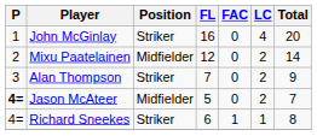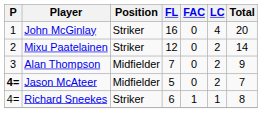 <table class="wikitable sortable">
 <tr>
 <th>P</th>
 <th>Player</th>
 <th>Position</th>
 <th><a href='#'>FL</a></th>
 <th><a href='#'>FAC</a></th>
 <th><a href='#'>LC</a></th>
 <th>Total</th>
 </tr>
 <tr>
 <td align=center>1</td>
 <td> <a href='#'>John McGinlay</a></td>
 <td>Striker</td>
 <td align=center>16</td>
 <td align=center>0</td>
 <td align=center>4</td>
 <td align=center>20</td>
 </tr>
 <tr>
 <td align=center>2</td>
 <td> <a href='#'>Mixu Paatelainen</a></td>
-<td>Midfielder</td>
+<td>Striker</td>
 <td align=center>12</td>
 <td align=center>0</td>
 <td align=center>2</td>
 <td align=center>14</td>
 </tr>
 <tr>
 <td align=center>3</td>
 <td> <a href='#'>Alan Thompson</a></td>
-<td>Striker</td>
+<td>Midfielder</td>
 <td align=center>7</td>
 <td align=center>0</td>
 <td align=center>2</td>
 <td align=center>9</td>
 </tr>
 <tr>
 <td align=center><strong>4=</strong></td>
 <td> <a href='#'>Jason McAteer</a></td>
 <td>Midfielder</td>
 <td align=center>5</td>
 <td align=center>0</td>
 <td align=center>2</td>
 <td align=center>7</td>
 </tr>
 <tr>
 <td align=center>4=</td>
 <td> <a href='#'>Richard Sneekes</a></td>
 <td>Striker</td>
 <td align=center>6</td>
 <td align=center>1</td>
 <td align=center>1</td>
 <td align=center>8</td>
 </tr>
 <tr>
 </tr>
 </table>
